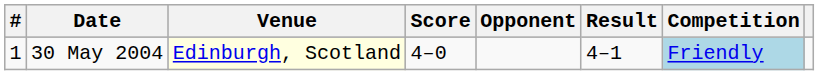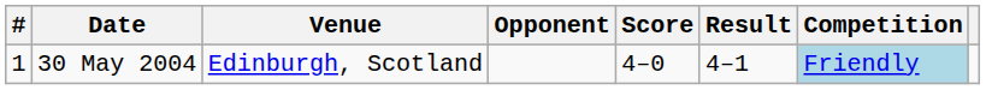 <table class="wikitable">
 <tr>
 <th>#</th>
 <th>Date</th>
 <th>Venue</th>
+<th>Opponent</th>
 <th>Score</th>
-<th>Opponent</th>
 <th>Result</th>
 <th>Competition</th>
 <th></th>
 </tr>
 <tr>
 <td>1</td>
 <td>30 May 2004</td>
-<td style="background: lightyellow;"><a href='#'>Edinburgh</a>, Scotland</td>
+<td><a href='#'>Edinburgh</a>, Scotland</td>
+<td></td>
 <td>4–0</td>
-<td></td>
 <td>4–1</td>
 <td style="background: lightblue;"><a href='#'>Friendly</a></td>
 <td></td>
 </tr>
 </table>
